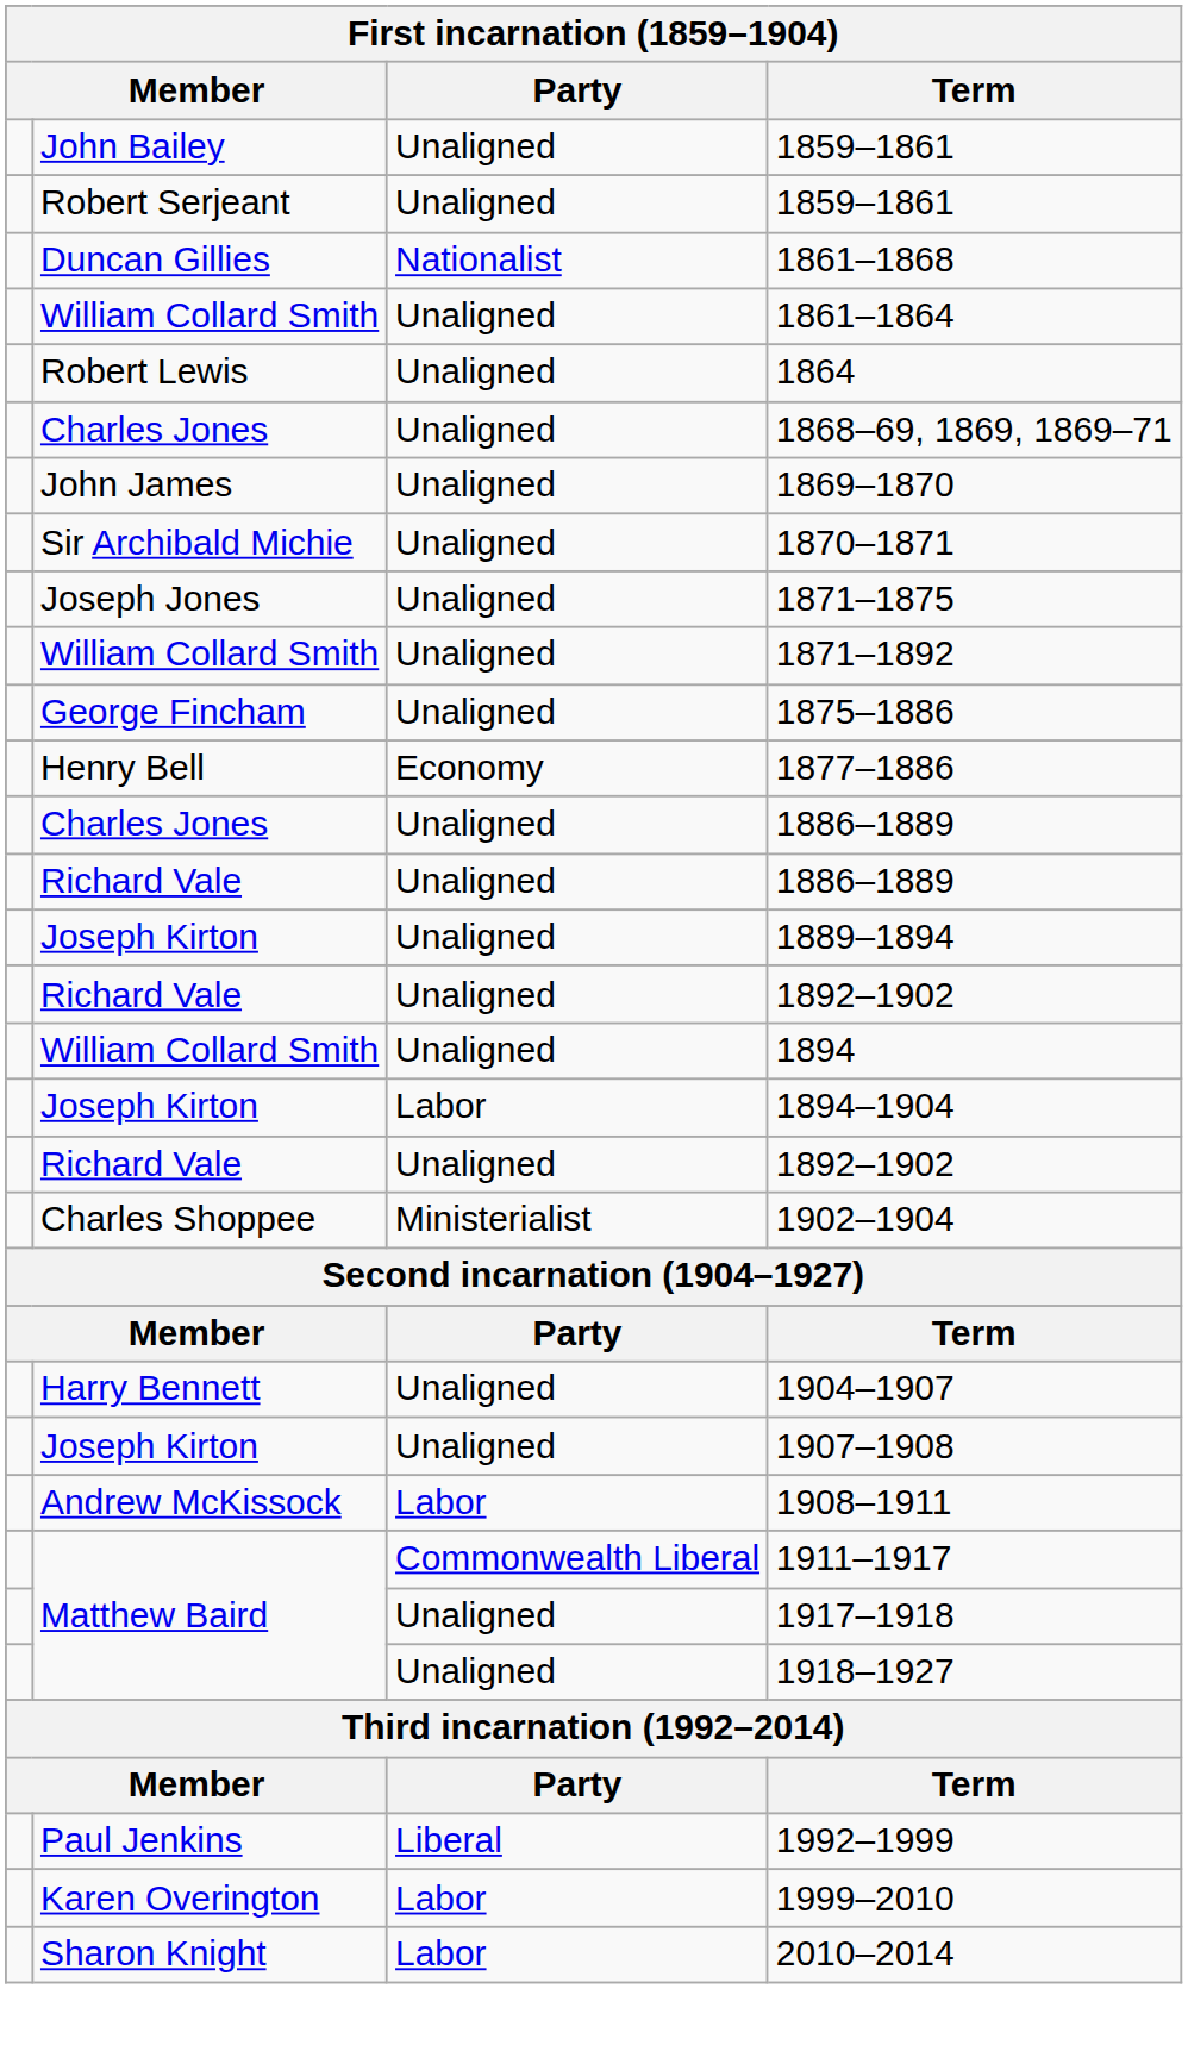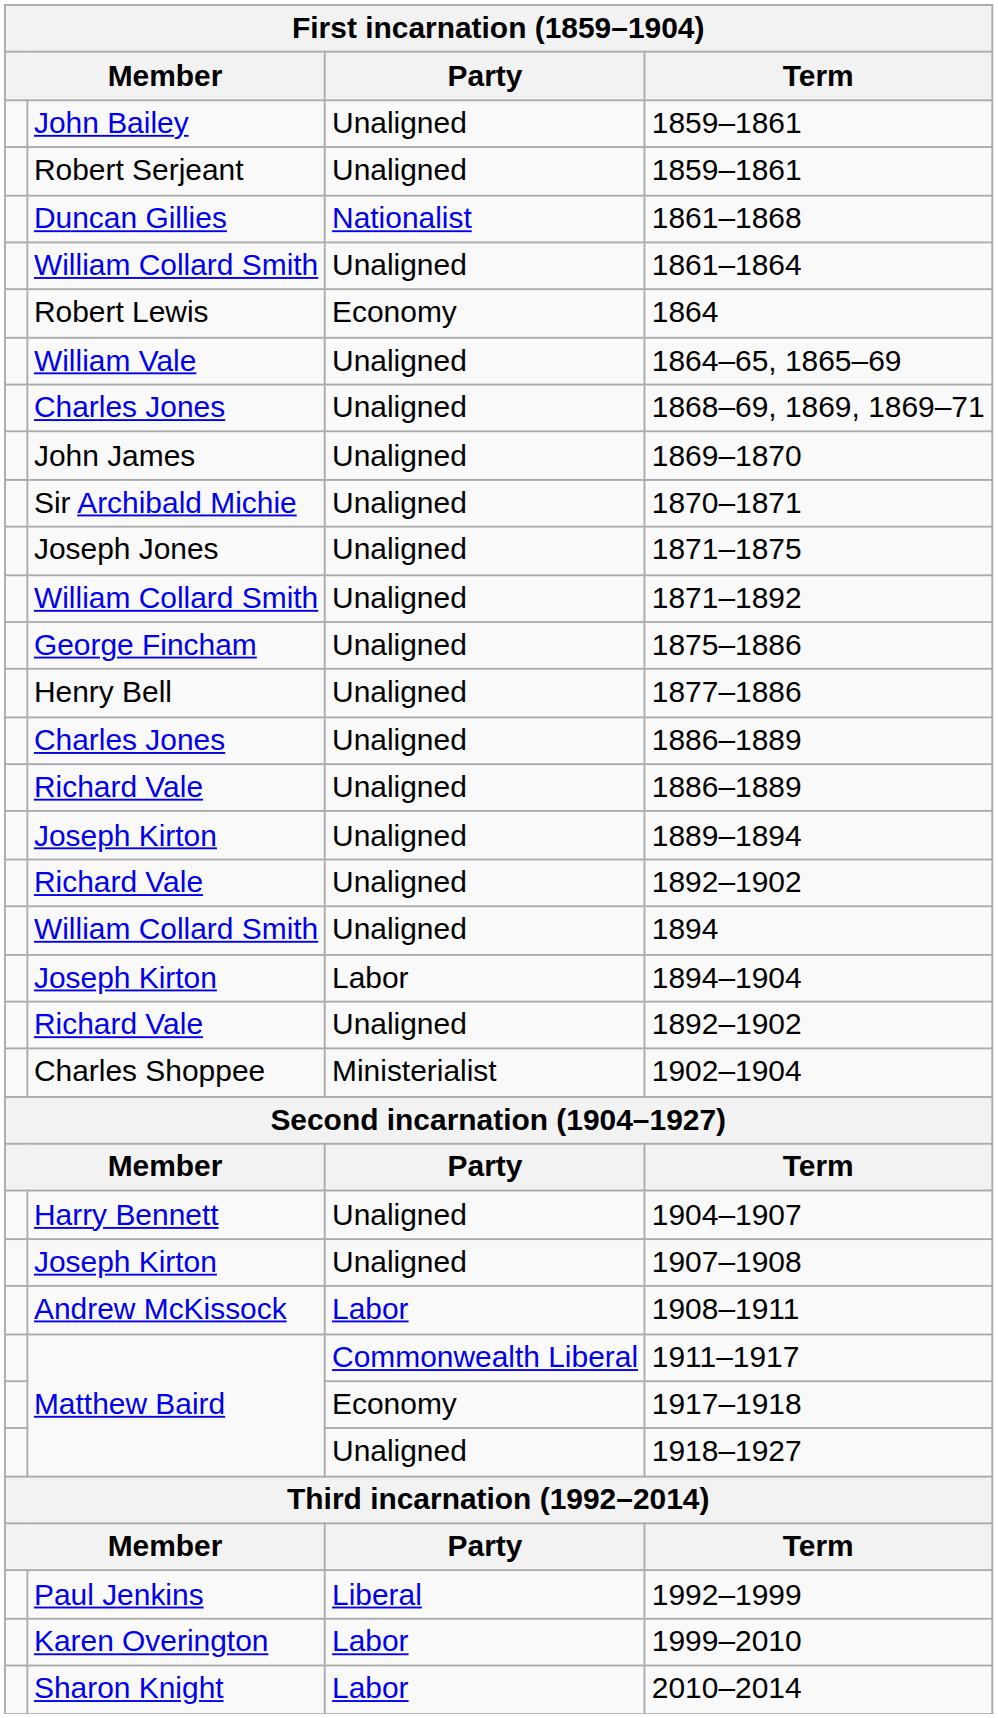 <table class="wikitable">
 <tr>
 <th colspan="4">First incarnation (1859–1904)</th>
 </tr>
 <tr>
 <th colspan="2">Member</th>
 <th>Party</th>
 <th>Term</th>
 </tr>
 <tr>
 <td> </td>
 <td><a href='#'>John Bailey</a></td>
 <td>Unaligned</td>
 <td>1859–1861</td>
 </tr>
 <tr>
 <td> </td>
 <td>Robert Serjeant</td>
 <td>Unaligned</td>
 <td>1859–1861</td>
 </tr>
 <tr>
 <td> </td>
 <td><a href='#'>Duncan Gillies</a></td>
 <td><a href='#'>Nationalist</a></td>
 <td>1861–1868</td>
 </tr>
 <tr>
 <td> </td>
 <td><a href='#'>William Collard Smith</a></td>
 <td>Unaligned</td>
 <td>1861–1864</td>
 </tr>
 <tr>
 <td> </td>
 <td>Robert Lewis</td>
+<td>Economy</td>
+<td>1864</td>
+</tr>
+<tr>
+<td> </td>
+<td><a href='#'>William Vale</a></td>
 <td>Unaligned</td>
-<td>1864</td>
+<td>1864–65, 1865–69</td>
 </tr>
 <tr>
 <td> </td>
 <td><a href='#'>Charles Jones</a></td>
 <td>Unaligned</td>
 <td>1868–69, 1869, 1869–71</td>
 </tr>
 <tr>
 <td> </td>
 <td>John James</td>
 <td>Unaligned</td>
 <td>1869–1870</td>
 </tr>
 <tr>
 <td> </td>
 <td>Sir <a href='#'>Archibald Michie</a></td>
 <td>Unaligned</td>
 <td>1870–1871</td>
 </tr>
 <tr>
 <td> </td>
 <td>Joseph Jones</td>
 <td>Unaligned</td>
 <td>1871–1875</td>
 </tr>
 <tr>
 <td> </td>
 <td><a href='#'>William Collard Smith</a></td>
 <td>Unaligned</td>
 <td>1871–1892</td>
 </tr>
 <tr>
 <td> </td>
 <td><a href='#'>George Fincham</a></td>
 <td>Unaligned</td>
 <td>1875–1886</td>
 </tr>
 <tr>
 <td> </td>
 <td>Henry Bell</td>
-<td>Economy</td>
+<td>Unaligned</td>
 <td>1877–1886</td>
 </tr>
 <tr>
 <td> </td>
 <td><a href='#'>Charles Jones</a></td>
 <td>Unaligned</td>
 <td>1886–1889</td>
 </tr>
 <tr>
 <td> </td>
 <td><a href='#'>Richard Vale</a></td>
 <td>Unaligned</td>
 <td>1886–1889</td>
 </tr>
 <tr>
 <td> </td>
 <td><a href='#'>Joseph Kirton</a></td>
 <td>Unaligned</td>
 <td>1889–1894</td>
 </tr>
 <tr>
 <td> </td>
 <td><a href='#'>Richard Vale</a></td>
 <td>Unaligned</td>
 <td>1892–1902</td>
 </tr>
 <tr>
 <td> </td>
 <td><a href='#'>William Collard Smith</a></td>
 <td>Unaligned</td>
 <td>1894</td>
 </tr>
 <tr>
 <td> </td>
 <td><a href='#'>Joseph Kirton</a></td>
 <td>Labor</td>
 <td>1894–1904</td>
 </tr>
 <tr>
 <td> </td>
 <td><a href='#'>Richard Vale</a></td>
 <td>Unaligned</td>
 <td>1892–1902</td>
 </tr>
 <tr>
 <td> </td>
 <td>Charles Shoppee</td>
 <td>Ministerialist</td>
 <td>1902–1904</td>
 </tr>
 <tr>
 <th colspan="4">Second incarnation (1904–1927)</th>
 </tr>
 <tr>
 <th colspan="2">Member</th>
 <th>Party</th>
 <th>Term</th>
 </tr>
 <tr>
 <td> </td>
 <td><a href='#'>Harry Bennett</a></td>
 <td>Unaligned</td>
 <td>1904–1907</td>
 </tr>
 <tr>
 <td> </td>
 <td><a href='#'>Joseph Kirton</a></td>
 <td>Unaligned</td>
 <td>1907–1908</td>
 </tr>
 <tr>
 <td> </td>
 <td><a href='#'>Andrew McKissock</a></td>
 <td><a href='#'>Labor</a></td>
 <td>1908–1911</td>
 </tr>
 <tr>
 <td> </td>
 <td rowspan="3"><a href='#'>Matthew Baird</a></td>
 <td><a href='#'>Commonwealth Liberal</a></td>
 <td>1911–1917</td>
 </tr>
 <tr>
 <td> </td>
-<td>Unaligned</td>
+<td>Economy</td>
 <td>1917–1918</td>
 </tr>
 <tr>
 <td> </td>
 <td>Unaligned</td>
 <td>1918–1927</td>
 </tr>
 <tr>
 <th colspan="4">Third incarnation (1992–2014)</th>
 </tr>
 <tr>
 <th colspan="2">Member</th>
 <th>Party</th>
 <th>Term</th>
 </tr>
 <tr>
 <td> </td>
 <td><a href='#'>Paul Jenkins</a></td>
 <td><a href='#'>Liberal</a></td>
 <td>1992–1999</td>
 </tr>
 <tr>
 <td> </td>
 <td><a href='#'>Karen Overington</a></td>
 <td><a href='#'>Labor</a></td>
 <td>1999–2010</td>
 </tr>
 <tr>
 <td> </td>
 <td><a href='#'>Sharon Knight</a></td>
 <td><a href='#'>Labor</a></td>
 <td>2010–2014</td>
 </tr>
 </table>
